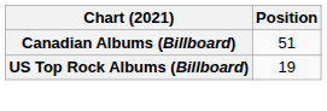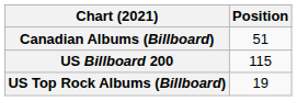 <table class="wikitable sortable plainrowheaders" style="text-align:center">
 <tr>
 <th scope="col">Chart (2021)</th>
 <th scope="col">Position</th>
 </tr>
 <tr>
 <th scope="row">Canadian Albums (<em>Billboard</em>)</th>
 <td>51</td>
 </tr>
 <tr>
+<th scope="row">US <em>Billboard</em> 200</th>
+<td>115</td>
+</tr>
+<tr>
 <th scope="row">US Top Rock Albums (<em>Billboard</em>)</th>
 <td>19</td>
 </tr>
 </table>
